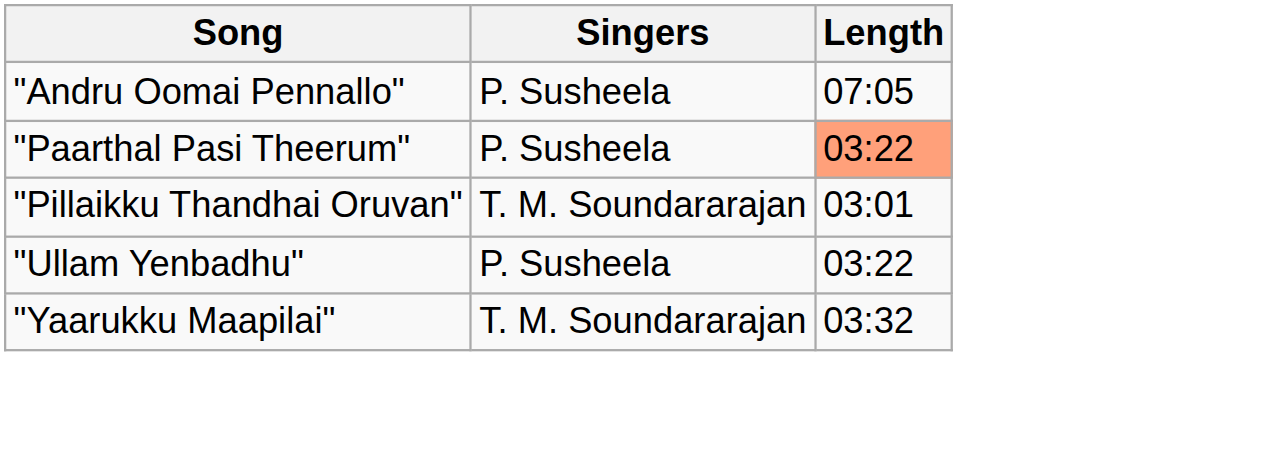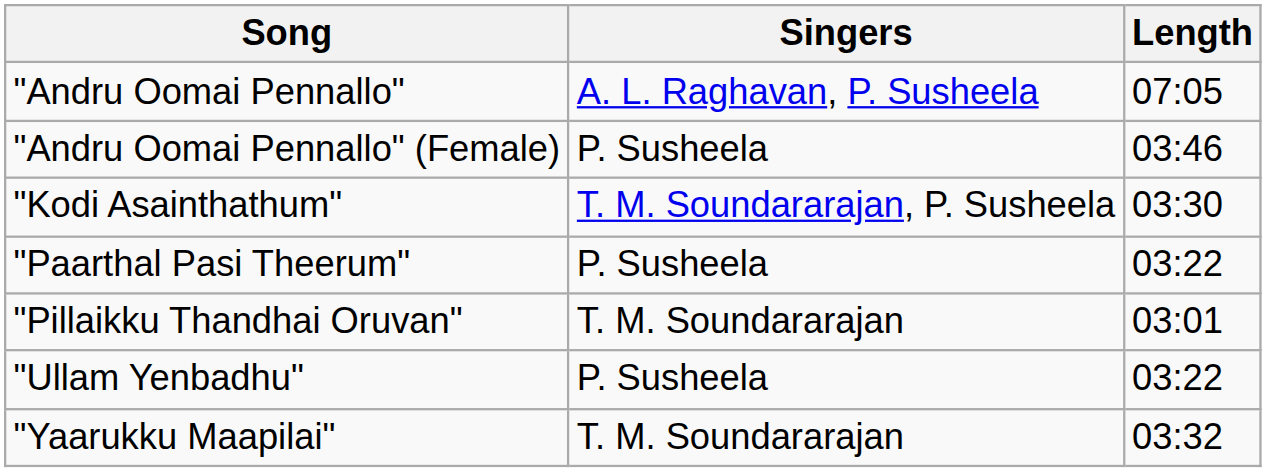 <table class="wikitable">
 <tr>
 <th>Song</th>
 <th>Singers</th>
 <th>Length</th>
 </tr>
 <tr>
 <td>"Andru Oomai Pennallo"</td>
+<td><a href='#'>A. L. Raghavan</a>, <a href='#'>P. Susheela</a></td>
+<td>07:05</td>
+</tr>
+<tr>
+<td>"Andru Oomai Pennallo" (Female)</td>
 <td>P. Susheela</td>
-<td>07:05</td>
+<td>03:46</td>
+</tr>
+<tr>
+<td>"Kodi Asainthathum"</td>
+<td><a href='#'>T. M. Soundararajan</a>, P. Susheela</td>
+<td>03:30</td>
 </tr>
 <tr>
 <td>"Paarthal Pasi Theerum"</td>
 <td>P. Susheela</td>
-<td style="background: lightsalmon;">03:22</td>
+<td>03:22</td>
 </tr>
 <tr>
 <td>"Pillaikku Thandhai Oruvan"</td>
 <td>T. M. Soundararajan</td>
 <td>03:01</td>
 </tr>
 <tr>
 <td>"Ullam Yenbadhu"</td>
 <td>P. Susheela</td>
 <td>03:22</td>
 </tr>
 <tr>
 <td>"Yaarukku Maapilai"</td>
 <td>T. M. Soundararajan</td>
 <td>03:32</td>
 </tr>
 </table>
